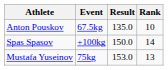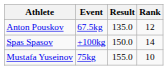 <table class=wikitable style="font-size:90%">
 <tr>
 <th>Athlete</th>
 <th>Event</th>
 <th>Result</th>
 <th>Rank</th>
 </tr>
 <tr>
 <td><a href='#'>Anton Pouskov</a></td>
 <td><a href='#'>67.5kg</a></td>
 <td style="text-align:center;">135.0</td>
-<td style="text-align:center;">10</td>
+<td style="text-align:center;">12</td>
 </tr>
 <tr>
 <td><a href='#'>Spas Spasov</a></td>
 <td><a href='#'>+100kg</a></td>
 <td style="text-align:center;">150.0</td>
 <td style="text-align:center;">14</td>
 </tr>
 <tr>
 <td><a href='#'>Mustafa Yuseinov</a></td>
 <td><a href='#'>75kg</a></td>
-<td style="text-align:center;">153.0</td>
-<td style="text-align:center;">13</td>
+<td style="text-align:center;">155.0</td>
+<td style="text-align:center;">10</td>
 </tr>
 </table>
